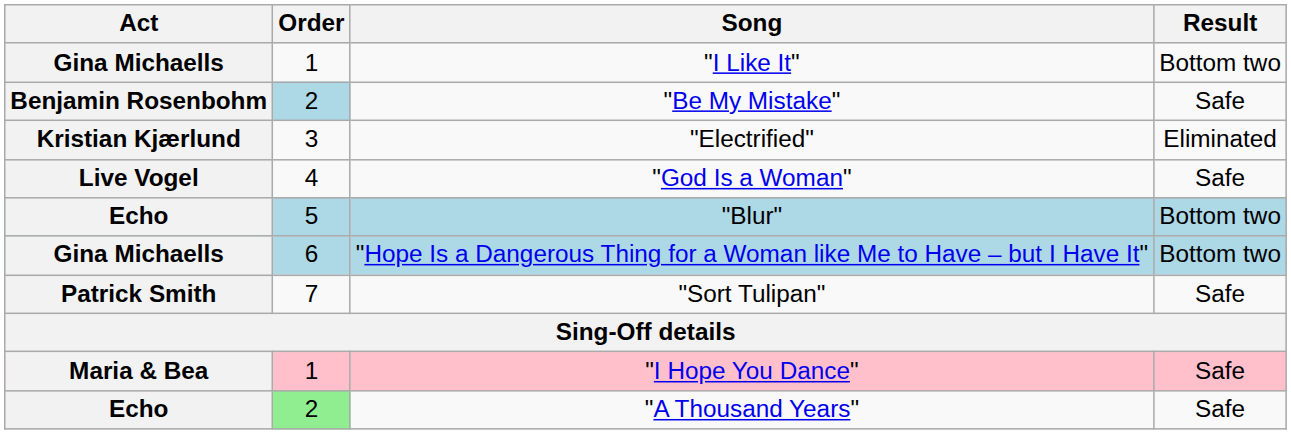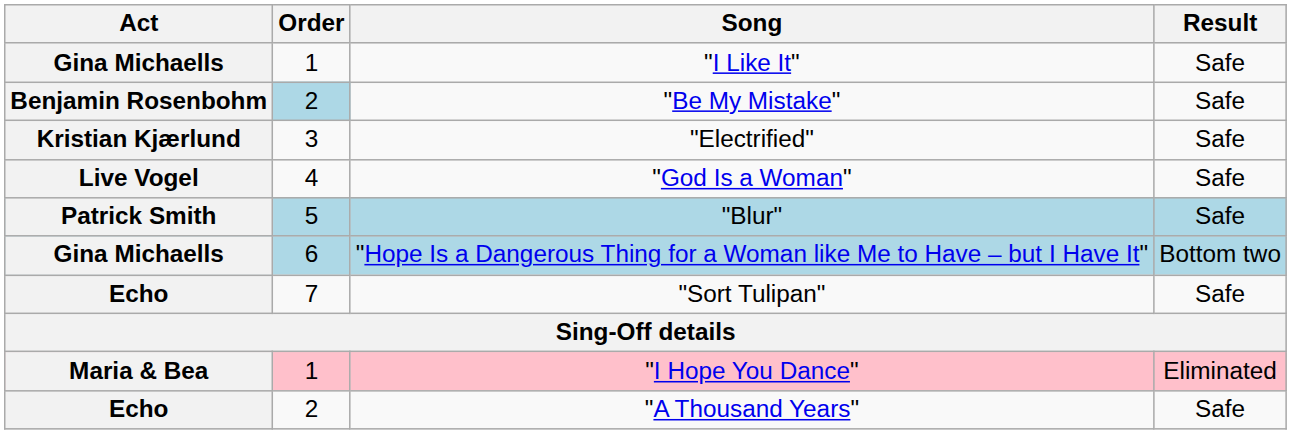 <table class="wikitable plainrowheaders" style="text-align:center;">
 <tr>
 <th scope="col">Act</th>
 <th scope="col">Order</th>
 <th scope="col">Song</th>
 <th scope="col">Result</th>
 </tr>
 <tr>
 <th scope="row">Gina Michaells</th>
 <td>1</td>
 <td>"<a href='#'>I Like It</a>"</td>
-<td>Bottom two</td>
+<td>Safe</td>
 </tr>
 <tr>
 <th scope=row>Benjamin Rosenbohm</th>
 <td style="background: lightblue;">2</td>
 <td>"<a href='#'>Be My Mistake</a>"</td>
 <td>Safe</td>
 </tr>
 <tr>
 <th scope=row>Kristian Kjærlund</th>
 <td>3</td>
 <td>"Electrified"</td>
-<td>Eliminated</td>
+<td>Safe</td>
 </tr>
 <tr>
 <th scope=row>Live Vogel</th>
 <td>4</td>
 <td>"<a href='#'>God Is a Woman</a>"</td>
 <td>Safe</td>
 </tr>
 <tr style="background:lightblue">
-<th scope=row>Echo</th>
+<th scope=row>Patrick Smith</th>
 <td>5</td>
 <td>"Blur"</td>
-<td>Bottom two</td>
+<td>Safe</td>
 </tr>
 <tr style="background:lightblue">
 <th scope=row>Gina Michaells</th>
 <td>6</td>
 <td>"<a href='#'>Hope Is a Dangerous Thing for a Woman like Me to Have – but I Have It</a>"</td>
 <td>Bottom two</td>
 </tr>
 <tr>
-<th scope=row>Patrick Smith</th>
+<th scope=row>Echo</th>
 <td>7</td>
 <td>"Sort Tulipan"</td>
 <td>Safe</td>
 </tr>
 <tr>
 <th colspan="4">Sing-Off details</th>
 </tr>
 <tr style="background:pink">
 <th scope=row>Maria & Bea</th>
 <td>1</td>
 <td>"<a href='#'>I Hope You Dance</a>"</td>
-<td>Safe</td>
+<td>Eliminated</td>
 </tr>
 <tr>
 <th scope="row">Echo</th>
-<td style="background: lightgreen;">2</td>
+<td>2</td>
 <td>"<a href='#'>A Thousand Years</a>"</td>
 <td>Safe</td>
 </tr>
 </table>
